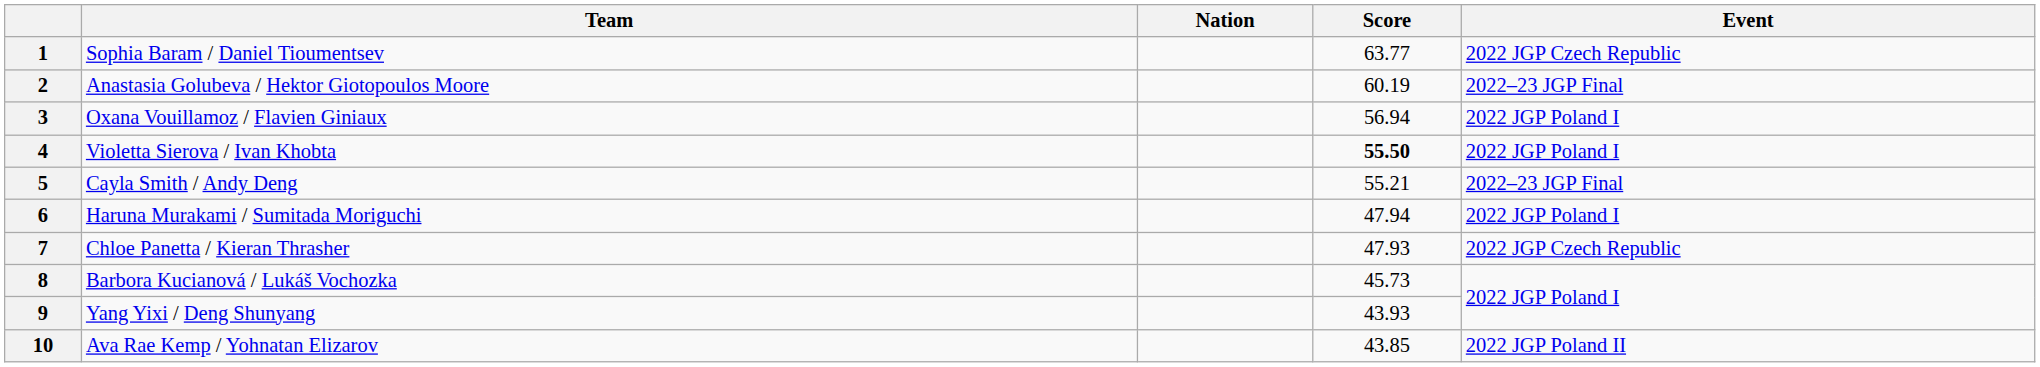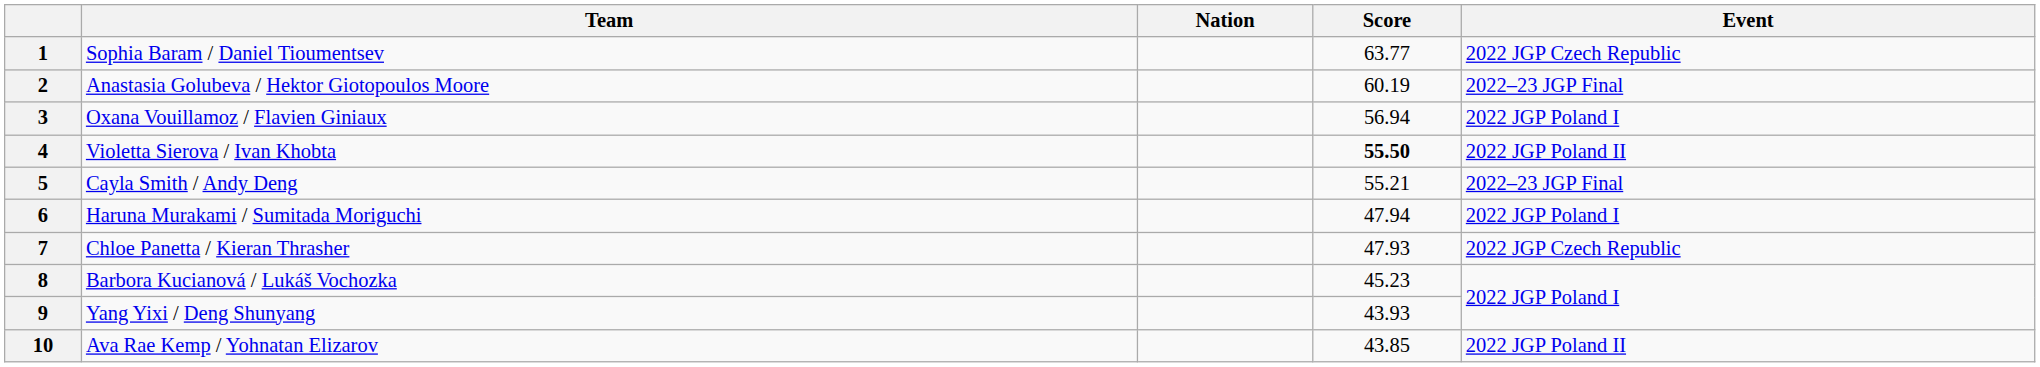 <table class="wikitable sortable" style="text-align:left; width:80%">
 <tr>
 <th scope="col"></th>
 <th scope="col">Team</th>
 <th scope="col">Nation</th>
 <th scope="col">Score</th>
 <th scope="col">Event</th>
 </tr>
 <tr>
 <th scope="row">1</th>
 <td><a href='#'>Sophia Baram</a> / <a href='#'>Daniel Tioumentsev</a></td>
 <td></td>
 <td style="text-align:center;">63.77</td>
 <td><a href='#'>2022 JGP Czech Republic</a></td>
 </tr>
 <tr>
 <th scope="row">2</th>
 <td><a href='#'>Anastasia Golubeva</a> / <a href='#'>Hektor Giotopoulos Moore</a></td>
 <td></td>
 <td style="text-align:center;">60.19</td>
 <td><a href='#'>2022–23 JGP Final</a></td>
 </tr>
 <tr>
 <th scope="row">3</th>
 <td><a href='#'>Oxana Vouillamoz</a> / <a href='#'>Flavien Giniaux</a></td>
 <td></td>
 <td style="text-align:center;">56.94</td>
 <td><a href='#'>2022 JGP Poland I</a></td>
 </tr>
 <tr>
 <th scope="row">4</th>
 <td><a href='#'>Violetta Sierova</a> / <a href='#'>Ivan Khobta</a></td>
 <td></td>
 <td style="text-align:center;"><strong>55.50</strong></td>
-<td><a href='#'>2022 JGP Poland I</a></td>
+<td><a href='#'>2022 JGP Poland II</a></td>
 </tr>
 <tr>
 <th scope="row">5</th>
 <td><a href='#'>Cayla Smith</a> / <a href='#'>Andy Deng</a></td>
 <td></td>
 <td style="text-align:center;">55.21</td>
 <td><a href='#'>2022–23 JGP Final</a></td>
 </tr>
 <tr>
 <th scope="row">6</th>
 <td><a href='#'>Haruna Murakami</a> / <a href='#'>Sumitada Moriguchi</a></td>
 <td></td>
 <td style="text-align:center;">47.94</td>
 <td><a href='#'>2022 JGP Poland I</a></td>
 </tr>
 <tr>
 <th scope="row">7</th>
 <td><a href='#'>Chloe Panetta</a> / <a href='#'>Kieran Thrasher</a></td>
 <td></td>
 <td style="text-align:center;">47.93</td>
 <td><a href='#'>2022 JGP Czech Republic</a></td>
 </tr>
 <tr>
 <th scope="row">8</th>
 <td><a href='#'>Barbora Kucianová</a> / <a href='#'>Lukáš Vochozka</a></td>
 <td></td>
-<td style="text-align:center;">45.73</td>
+<td style="text-align:center;">45.23</td>
 <td rowspan="2"><a href='#'>2022 JGP Poland I</a></td>
 </tr>
 <tr>
 <th scope="row">9</th>
 <td><a href='#'>Yang Yixi</a> / <a href='#'>Deng Shunyang</a></td>
 <td></td>
 <td style="text-align:center;">43.93</td>
 </tr>
 <tr>
 <th scope="row">10</th>
 <td><a href='#'>Ava Rae Kemp</a> / <a href='#'>Yohnatan Elizarov</a></td>
 <td></td>
 <td style="text-align:center;">43.85</td>
 <td><a href='#'>2022 JGP Poland II</a></td>
 </tr>
 </table>
